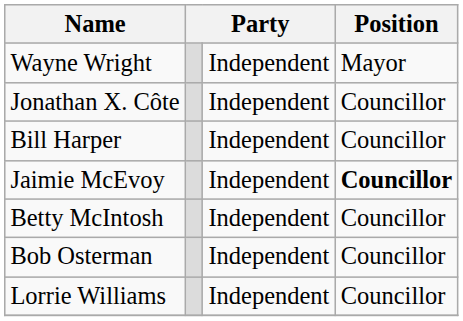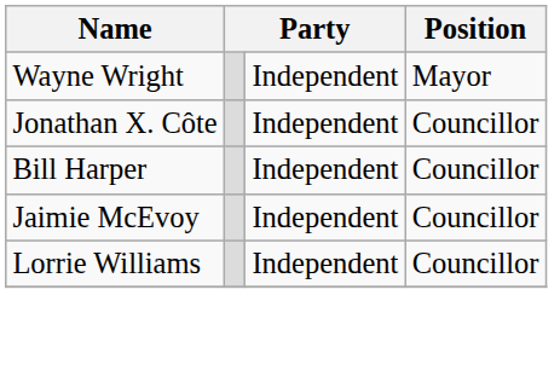 <table class="wikitable sortable">
 <tr>
 <th>Name</th>
 <th colspan="2">Party</th>
 <th>Position</th>
 </tr>
 <tr>
 <td data-sort-value="Wright, Wayne">Wayne Wright</td>
 <td style="background:gainsboro;"> </td>
 <td>Independent</td>
 <td>Mayor</td>
 </tr>
 <tr>
 <td data-sort-value="Côte, Jonathan">Jonathan X. Côte</td>
 <td style="background:gainsboro;"> </td>
 <td>Independent</td>
 <td>Councillor</td>
 </tr>
 <tr>
 <td data-sort-value="Harper, Bill">Bill Harper</td>
 <td style="background:gainsboro;"> </td>
 <td>Independent</td>
 <td>Councillor</td>
 </tr>
 <tr>
 <td data-sort-value="McEvoy, Jaimie">Jaimie McEvoy</td>
 <td style="background:gainsboro;"> </td>
 <td>Independent</td>
-<td><strong>Councillor</strong></td>
-</tr>
-<tr>
-<td data-sort-value="McIntosh, Betty">Betty McIntosh</td>
-<td style="background:gainsboro;"> </td>
-<td>Independent</td>
-<td>Councillor</td>
-</tr>
-<tr>
-<td data-sort-value="Osterman, Bob">Bob Osterman</td>
-<td style="background:gainsboro;"> </td>
-<td>Independent</td>
 <td>Councillor</td>
 </tr>
 <tr>
 <td data-sort-value="Williams, Lorrie">Lorrie Williams</td>
 <td style="background:gainsboro;"> </td>
 <td>Independent</td>
 <td>Councillor</td>
 </tr>
 <tr>
 </tr>
 </table>
